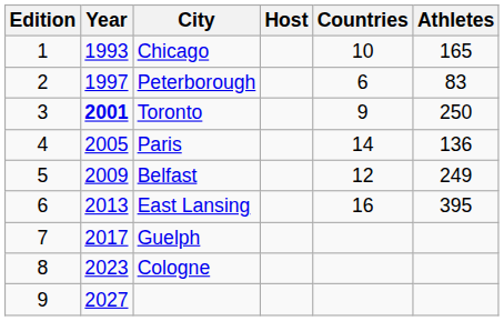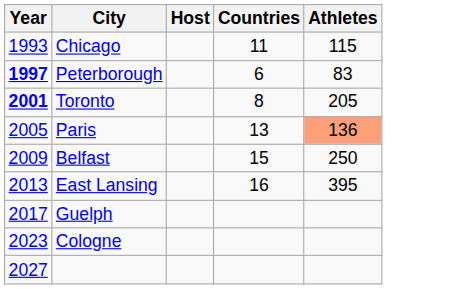 <table class="wikitable">
 <tr>
-<th>Edition</th>
 <th>Year</th>
 <th>City</th>
 <th>Host</th>
 <th>Countries</th>
 <th>Athletes</th>
 </tr>
 <tr>
-<td align=center>1</td>
 <td><a href='#'>1993</a></td>
 <td><a href='#'>Chicago</a></td>
 <td></td>
-<td align=center>10</td>
-<td align=center>165</td>
+<td align=center>11</td>
+<td align=center>115</td>
 </tr>
 <tr>
-<td align=center>2</td>
-<td><a href='#'>1997</a></td>
+<td><strong><a href='#'>1997</a></strong></td>
 <td><a href='#'>Peterborough</a></td>
 <td></td>
 <td align=center>6</td>
 <td align=center>83</td>
 </tr>
 <tr>
-<td align=center>3</td>
 <td><strong><a href='#'>2001</a></strong></td>
 <td><a href='#'>Toronto</a></td>
 <td></td>
-<td align=center>9</td>
+<td align=center>8</td>
+<td align=center>205</td>
+</tr>
+<tr>
+<td><a href='#'>2005</a></td>
+<td><a href='#'>Paris</a></td>
+<td></td>
+<td align=center>13</td>
+<td align=center style="background: lightsalmon;">136</td>
+</tr>
+<tr>
+<td><a href='#'>2009</a></td>
+<td><a href='#'>Belfast</a></td>
+<td></td>
+<td align=center>15</td>
 <td align=center>250</td>
 </tr>
 <tr>
-<td align=center>4</td>
-<td><a href='#'>2005</a></td>
-<td><a href='#'>Paris</a></td>
-<td></td>
-<td align=center>14</td>
-<td align=center>136</td>
-</tr>
-<tr>
-<td align=center>5</td>
-<td><a href='#'>2009</a></td>
-<td><a href='#'>Belfast</a></td>
-<td></td>
-<td align=center>12</td>
-<td align=center>249</td>
-</tr>
-<tr>
-<td align=center>6</td>
 <td><a href='#'>2013</a></td>
 <td><a href='#'>East Lansing</a></td>
 <td></td>
 <td align=center>16</td>
 <td align=center>395</td>
 </tr>
 <tr>
-<td align=center>7</td>
 <td><a href='#'>2017</a></td>
 <td><a href='#'>Guelph</a></td>
 <td></td>
 <td align=center></td>
 <td align=center></td>
 </tr>
 <tr>
-<td align=center>8</td>
 <td><a href='#'>2023</a></td>
 <td><a href='#'>Cologne</a></td>
 <td></td>
 <td align=center></td>
 <td align=center></td>
 </tr>
 <tr>
-<td align=center>9</td>
 <td><a href='#'>2027</a></td>
 <td></td>
 <td></td>
 <td></td>
 <td></td>
 </tr>
 </table>
